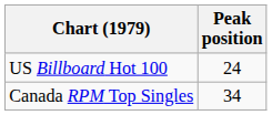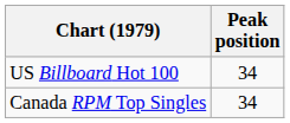 <table class="wikitable">
 <tr>
 <th>Chart (1979)</th>
 <th>Peak<br>position</th>
 </tr>
 <tr>
 <td>US <a href='#'><em>Billboard</em> Hot 100</a></td>
-<td align="center">24</td>
+<td align="center">34</td>
 </tr>
 <tr>
 <td>Canada <a href='#'><em>RPM</em> Top Singles</a></td>
 <td align="center">34</td>
 </tr>
 </table>
